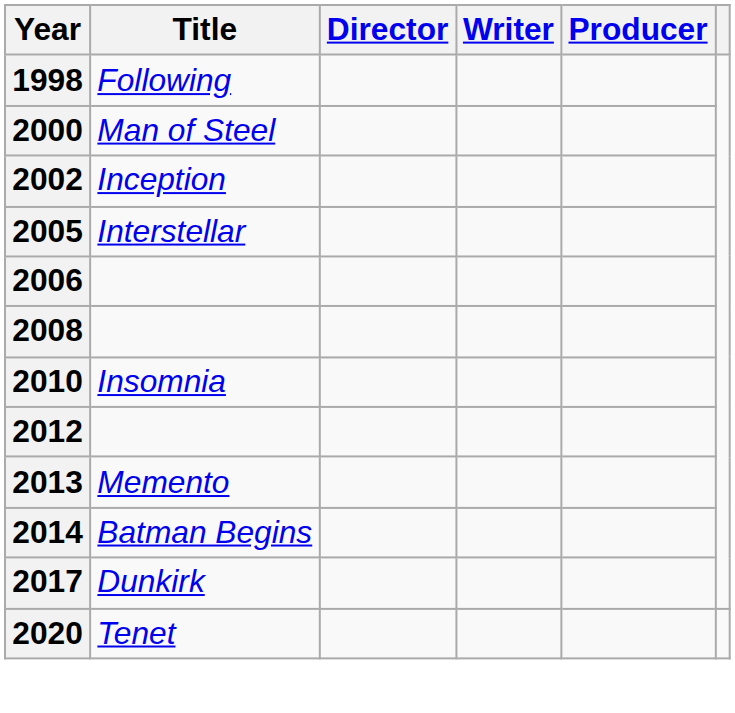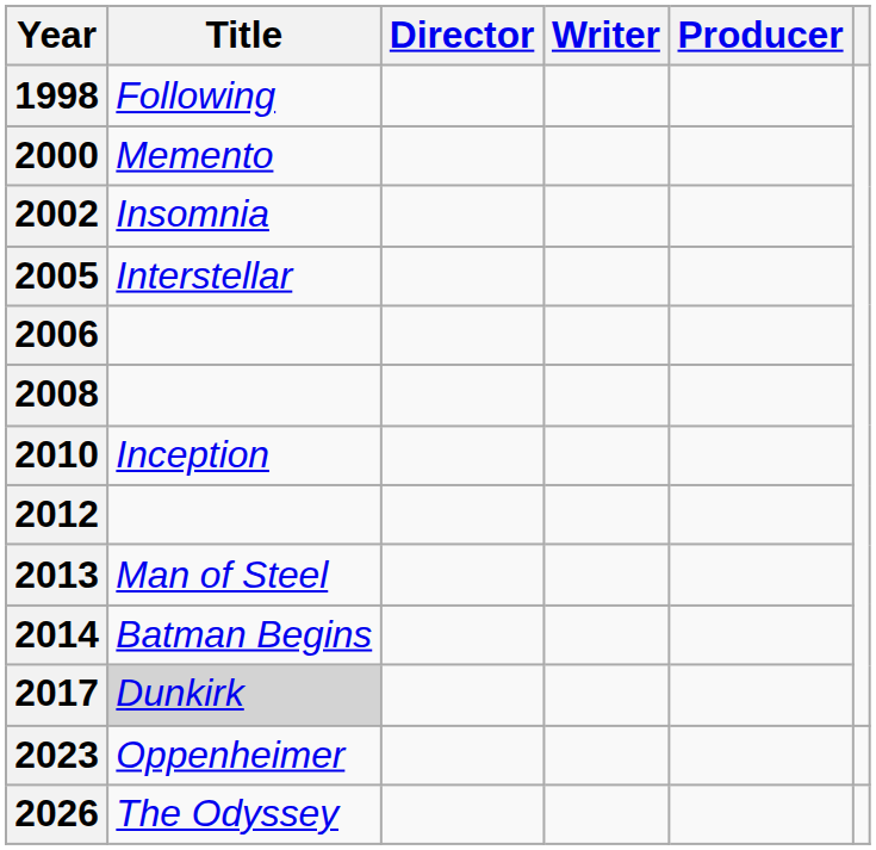 <table class="wikitable plainrowheaders">
 <tr>
 <th scope="col">Year</th>
 <th scope="col">Title</th>
 <th scope="col"><a href='#'>Director</a></th>
 <th scope="col"><a href='#'>Writer</a></th>
 <th scope="col"><a href='#'>Producer</a></th>
 <th scope="col"></th>
 </tr>
 <tr>
 <th scope=row>1998</th>
 <td><em><a href='#'>Following</a></em></td>
 <td></td>
 <td></td>
 <td></td>
 <td rowspan=11 style="text-align:center;"></td>
 </tr>
 <tr>
 <th scope=row>2000</th>
-<td><em><a href='#'>Man of Steel</a></em></td>
+<td><em><a href='#'>Memento</a></em></td>
 <td></td>
 <td></td>
 <td></td>
 </tr>
 <tr>
 <th scope=row>2002</th>
-<td><em><a href='#'>Inception</a></em></td>
+<td><em><a href='#'>Insomnia</a></em></td>
 <td></td>
 <td></td>
 <td></td>
 </tr>
 <tr>
 <th scope=row>2005</th>
 <td><em><a href='#'>Interstellar</a></em></td>
 <td></td>
 <td></td>
 <td></td>
 </tr>
 <tr>
 <th scope=row>2006</th>
 <td><em></em></td>
 <td></td>
 <td></td>
 <td></td>
 </tr>
 <tr>
 <th scope=row>2008</th>
 <td><em></em></td>
 <td></td>
 <td></td>
 <td></td>
 </tr>
 <tr>
 <th scope=row>2010</th>
-<td><em><a href='#'>Insomnia</a></em></td>
+<td><em><a href='#'>Inception</a></em></td>
 <td></td>
 <td></td>
 <td></td>
 </tr>
 <tr>
 <th scope=row>2012</th>
 <td><em></em></td>
 <td></td>
 <td></td>
 <td></td>
 </tr>
 <tr>
 <th scope=row>2013</th>
-<td><em><a href='#'>Memento</a></em></td>
+<td><em><a href='#'>Man of Steel</a></em></td>
 <td></td>
 <td></td>
 <td></td>
 </tr>
 <tr>
 <th scope=row>2014</th>
 <td><em><a href='#'>Batman Begins</a></em></td>
 <td></td>
 <td></td>
 <td></td>
 </tr>
 <tr>
 <th scope=row>2017</th>
-<td><em><a href='#'>Dunkirk</a></em></td>
+<td style="background: lightgrey;"><em><a href='#'>Dunkirk</a></em></td>
 <td></td>
 <td></td>
 <td></td>
 </tr>
 <tr>
-<th scope=row>2020</th>
-<td><em><a href='#'>Tenet</a></em></td>
+<th scope=row>2023</th>
+<td><em><a href='#'>Oppenheimer</a></em></td>
+<td></td>
+<td></td>
+<td></td>
+<td style="text-align:center;"></td>
+</tr>
+<tr>
+<th scope=row>2026</th>
+<td><em><a href='#'>The Odyssey</a></em></td>
 <td></td>
 <td></td>
 <td></td>
 <td style="text-align:center;"></td>
 </tr>
 </table>
